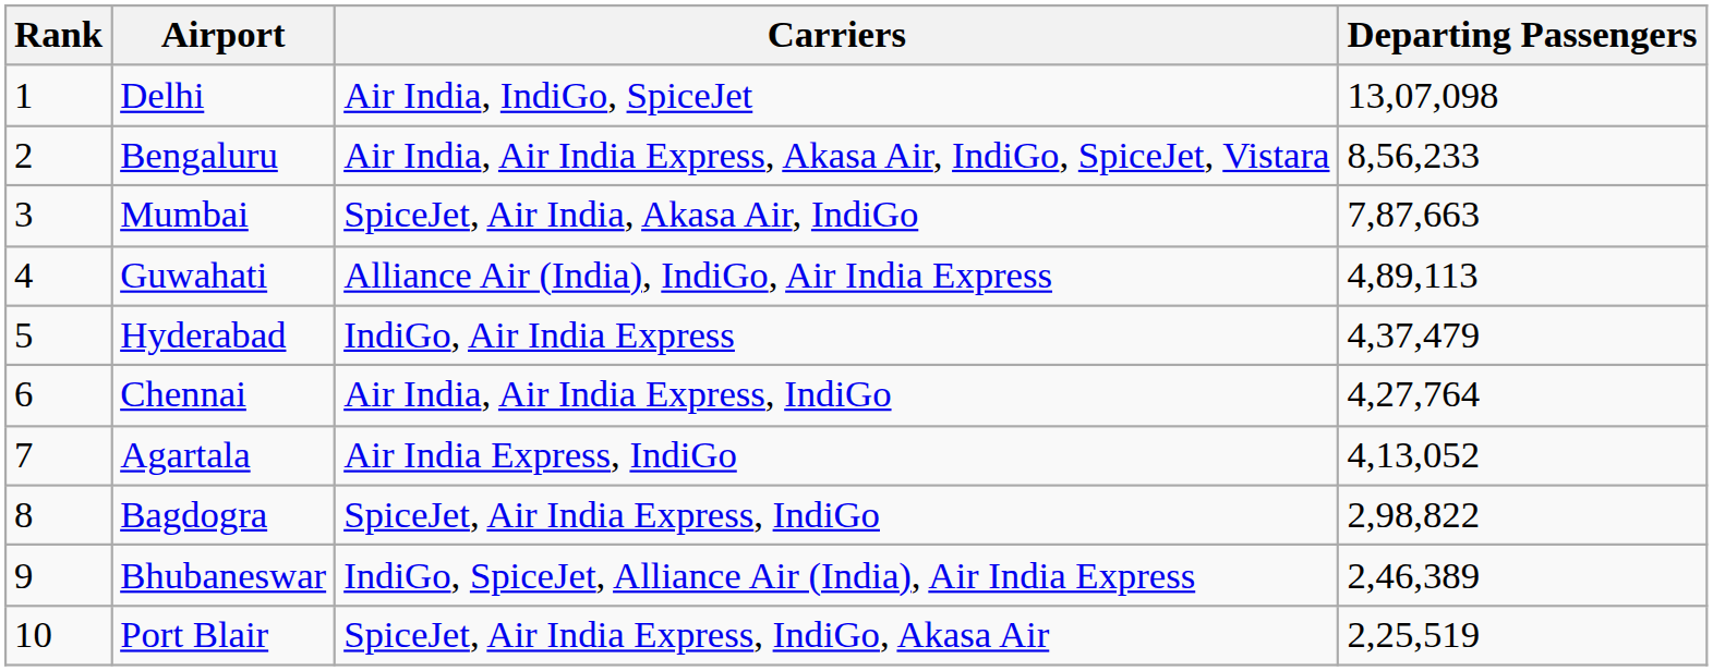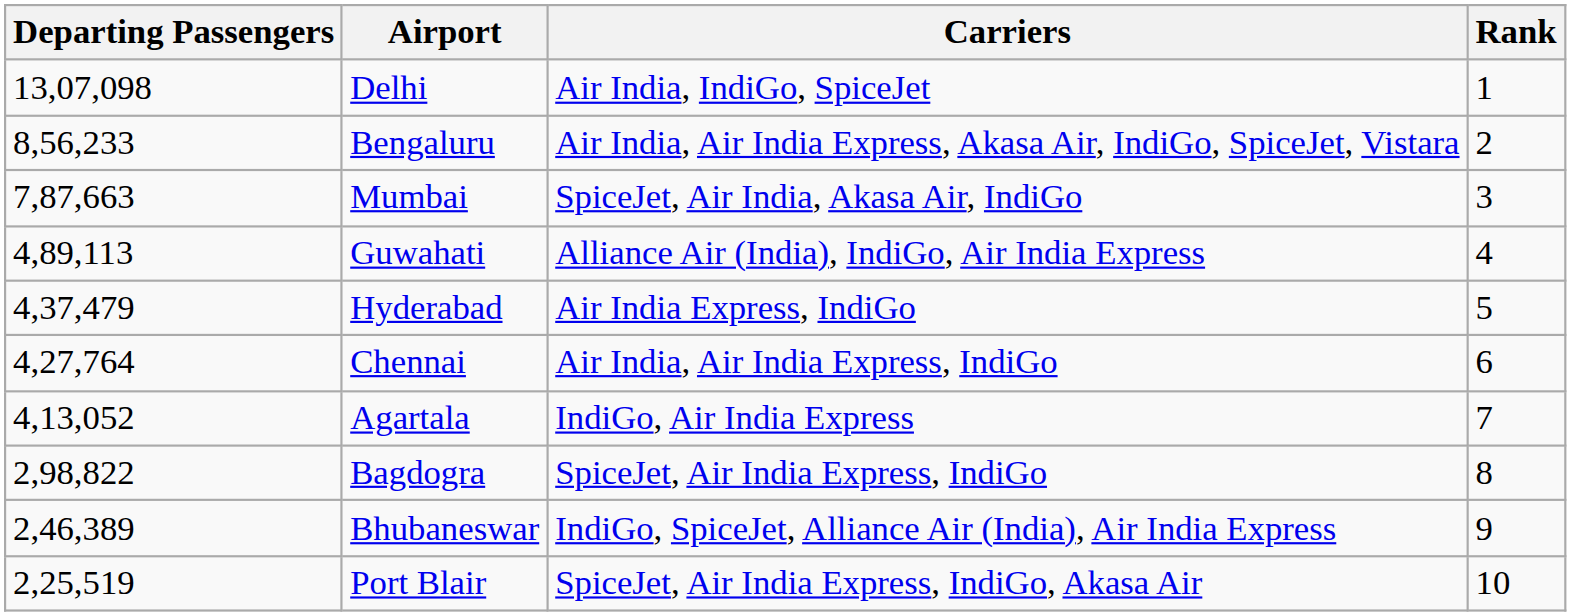 <table class="wikitable">
 <tr>
-<th>Rank</th>
+<th>Departing Passengers</th>
 <th>Airport</th>
 <th>Carriers</th>
-<th>Departing Passengers</th>
+<th>Rank</th>
 </tr>
 <tr>
-<td>1</td>
+<td>13,07,098</td>
 <td><a href='#'>Delhi</a></td>
 <td><a href='#'>Air India</a>, <a href='#'>IndiGo</a>, <a href='#'>SpiceJet</a></td>
-<td>13,07,098</td>
+<td>1</td>
 </tr>
 <tr>
-<td>2</td>
+<td>8,56,233</td>
 <td><a href='#'>Bengaluru</a></td>
 <td><a href='#'>Air India</a>, <a href='#'>Air India Express</a>, <a href='#'>Akasa Air</a>, <a href='#'>IndiGo</a>, <a href='#'>SpiceJet</a>, <a href='#'>Vistara</a></td>
-<td>8,56,233</td>
+<td>2</td>
 </tr>
 <tr>
-<td>3</td>
+<td>7,87,663</td>
 <td><a href='#'>Mumbai</a></td>
 <td><a href='#'>SpiceJet</a>, <a href='#'>Air India</a>, <a href='#'>Akasa Air</a>, <a href='#'>IndiGo</a></td>
-<td>7,87,663</td>
+<td>3</td>
 </tr>
 <tr>
-<td>4</td>
+<td>4,89,113</td>
 <td><a href='#'>Guwahati</a></td>
 <td><a href='#'>Alliance Air (India)</a>, <a href='#'>IndiGo</a>, <a href='#'>Air India Express</a></td>
-<td>4,89,113</td>
+<td>4</td>
 </tr>
 <tr>
+<td>4,37,479</td>
+<td><a href='#'>Hyderabad</a></td>
+<td><a href='#'>Air India Express</a>, <a href='#'>IndiGo</a></td>
 <td>5</td>
-<td><a href='#'>Hyderabad</a></td>
-<td><a href='#'>IndiGo</a>, <a href='#'>Air India Express</a></td>
-<td>4,37,479</td>
 </tr>
 <tr>
-<td>6</td>
+<td>4,27,764</td>
 <td><a href='#'>Chennai</a></td>
 <td><a href='#'>Air India</a>, <a href='#'>Air India Express</a>, <a href='#'>IndiGo</a></td>
-<td>4,27,764</td>
+<td>6</td>
 </tr>
 <tr>
+<td>4,13,052</td>
+<td><a href='#'>Agartala</a></td>
+<td><a href='#'>IndiGo</a>, <a href='#'>Air India Express</a></td>
 <td>7</td>
-<td><a href='#'>Agartala</a></td>
-<td><a href='#'>Air India Express</a>, <a href='#'>IndiGo</a></td>
-<td>4,13,052</td>
 </tr>
 <tr>
-<td>8</td>
+<td>2,98,822</td>
 <td><a href='#'>Bagdogra</a></td>
 <td><a href='#'>SpiceJet</a>, <a href='#'>Air India Express</a>, <a href='#'>IndiGo</a></td>
-<td>2,98,822</td>
+<td>8</td>
 </tr>
 <tr>
-<td>9</td>
+<td>2,46,389</td>
 <td><a href='#'>Bhubaneswar</a></td>
 <td><a href='#'>IndiGo</a>, <a href='#'>SpiceJet</a>, <a href='#'>Alliance Air (India)</a>, <a href='#'>Air India Express</a></td>
-<td>2,46,389</td>
+<td>9</td>
 </tr>
 <tr>
-<td>10</td>
+<td>2,25,519</td>
 <td><a href='#'>Port Blair</a></td>
 <td><a href='#'>SpiceJet</a>, <a href='#'>Air India Express</a>, <a href='#'>IndiGo</a>, <a href='#'>Akasa Air</a></td>
-<td>2,25,519</td>
+<td>10</td>
 </tr>
 </table>
